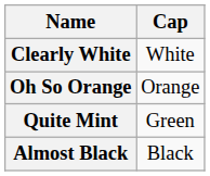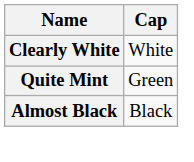 <table class="wikitable floatright" style="font-size:90%;text-align:center;">
 <tr>
 <th>Name</th>
 <th>Cap</th>
 </tr>
 <tr>
 <th>Clearly White</th>
 <td> White</td>
 </tr>
 <tr>
-<th>Oh So Orange</th>
-<td> Orange</td>
-</tr>
-<tr>
 <th>Quite Mint</th>
 <td> Green</td>
 </tr>
 <tr>
 <th>Almost Black</th>
 <td> Black</td>
 </tr>
 </table>
